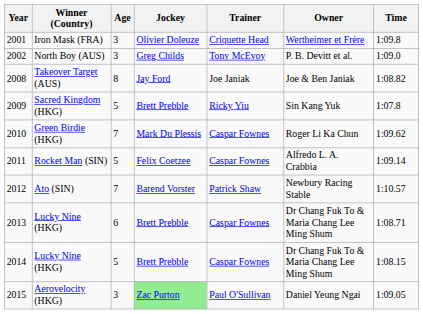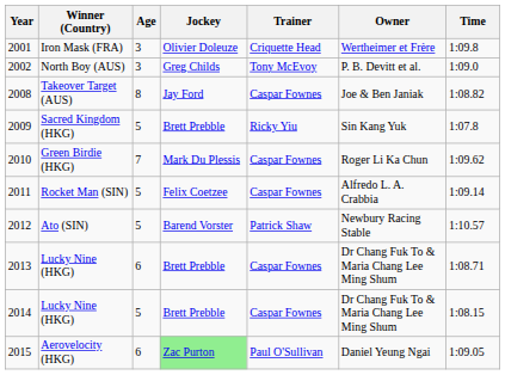 <table class="wikitable sortable" style="font-size:90%">
 <tr>
 <th style="width:38px">Year<br></th>
 <th style="width:135px">Winner (Country)<br></th>
 <th style="width:30px">Age<br></th>
 <th style="width:140px">Jockey<br></th>
 <th style="width:140px">Trainer<br></th>
 <th style="width:170px">Owner<br></th>
 <th style="width:70px">Time</th>
 </tr>
 <tr>
 <td>2001</td>
 <td>Iron Mask (FRA)</td>
 <td>3</td>
 <td><a href='#'>Olivier Doleuze</a></td>
 <td><a href='#'>Criquette Head</a></td>
 <td><a href='#'>Wertheimer et Frère</a></td>
 <td>1:09.8</td>
 </tr>
 <tr>
 <td>2002</td>
 <td>North Boy (AUS)</td>
 <td>3</td>
 <td><a href='#'>Greg Childs</a></td>
 <td><a href='#'>Tony McEvoy</a></td>
 <td>P. B. Devitt et al.</td>
 <td>1:09.0</td>
 </tr>
 <tr>
 <td>2008</td>
 <td><a href='#'>Takeover Target</a> (AUS)</td>
 <td>8</td>
 <td><a href='#'>Jay Ford</a></td>
-<td>Joe Janiak</td>
+<td><a href='#'>Caspar Fownes</a></td>
 <td>Joe & Ben Janiak</td>
 <td>1:08.82</td>
 </tr>
 <tr>
 <td>2009</td>
 <td><a href='#'>Sacred Kingdom</a> (HKG)</td>
 <td>5</td>
 <td><a href='#'>Brett Prebble</a></td>
 <td><a href='#'>Ricky Yiu</a></td>
 <td>Sin Kang Yuk</td>
 <td>1:07.8</td>
 </tr>
 <tr>
 <td>2010</td>
 <td><a href='#'>Green Birdie</a> (HKG)</td>
 <td>7</td>
 <td><a href='#'>Mark Du Plessis</a></td>
 <td><a href='#'>Caspar Fownes</a></td>
 <td>Roger Li Ka Chun</td>
 <td>1:09.62</td>
 </tr>
 <tr>
 <td>2011</td>
 <td><a href='#'>Rocket Man</a> (SIN)</td>
 <td>5</td>
 <td><a href='#'>Felix Coetzee</a></td>
 <td><a href='#'>Caspar Fownes</a></td>
 <td>Alfredo L. A. Crabbia</td>
 <td>1:09.14</td>
 </tr>
 <tr>
 <td>2012</td>
 <td><a href='#'>Ato</a> (SIN)</td>
-<td>7</td>
+<td>5</td>
 <td><a href='#'>Barend Vorster</a></td>
 <td><a href='#'>Patrick Shaw</a></td>
 <td>Newbury Racing Stable</td>
 <td>1:10.57</td>
 </tr>
 <tr>
 <td>2013</td>
 <td><a href='#'>Lucky Nine</a> (HKG)</td>
 <td>6</td>
 <td><a href='#'>Brett Prebble</a></td>
 <td><a href='#'>Caspar Fownes</a></td>
 <td>Dr Chang Fuk To & Maria Chang Lee Ming Shum</td>
 <td>1:08.71</td>
 </tr>
 <tr>
 <td>2014</td>
 <td><a href='#'>Lucky Nine</a> (HKG)</td>
 <td>5</td>
 <td><a href='#'>Brett Prebble</a></td>
 <td><a href='#'>Caspar Fownes</a></td>
 <td>Dr Chang Fuk To & Maria Chang Lee Ming Shum</td>
 <td>1:08.15</td>
 </tr>
 <tr>
 <td>2015</td>
 <td><a href='#'>Aerovelocity</a> (HKG)</td>
-<td>3</td>
+<td>6</td>
 <td style="background: lightgreen;"><a href='#'>Zac Purton</a></td>
 <td><a href='#'>Paul O'Sullivan</a></td>
 <td>Daniel Yeung Ngai</td>
 <td>1:09.05</td>
 </tr>
 </table>
